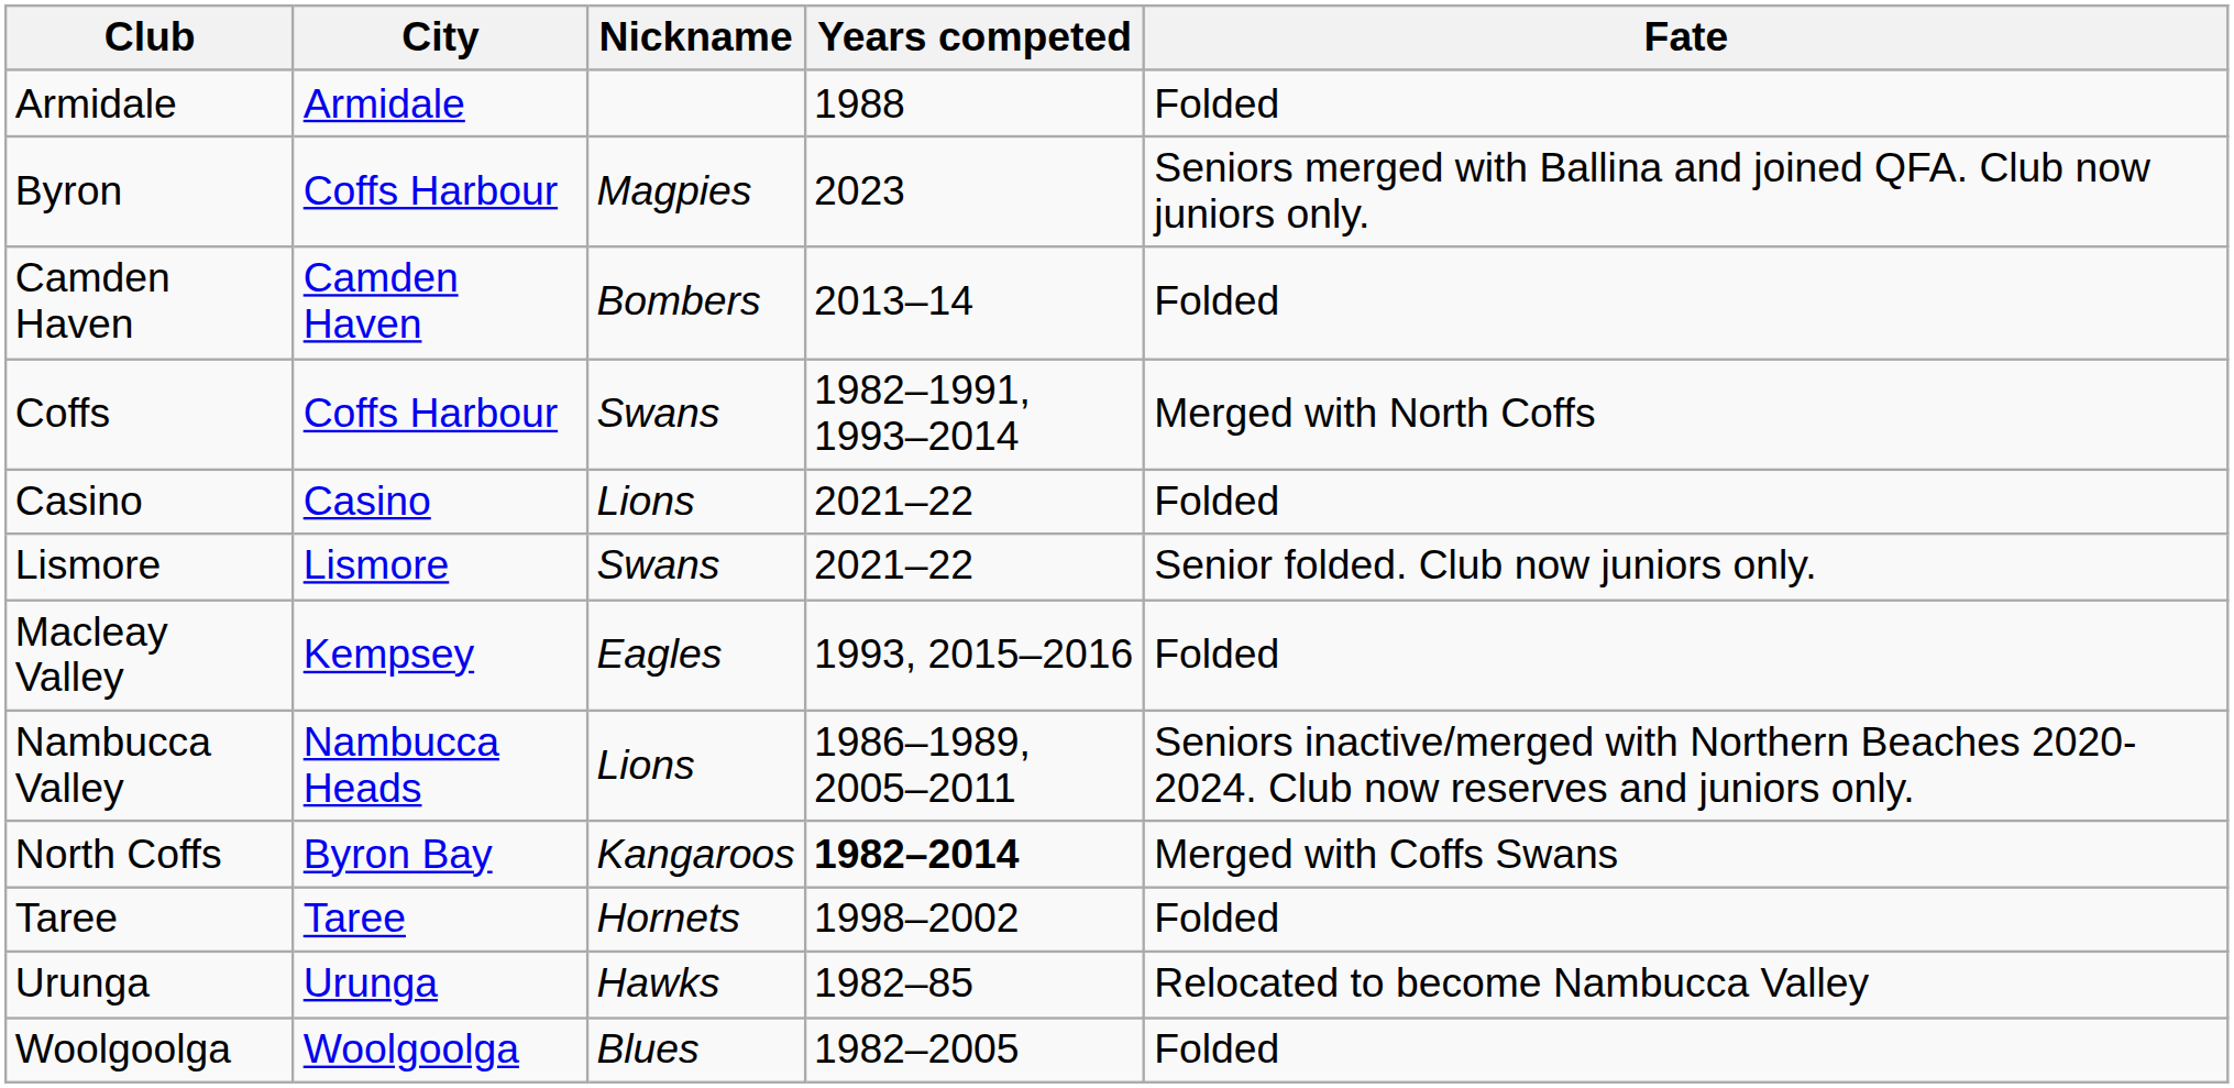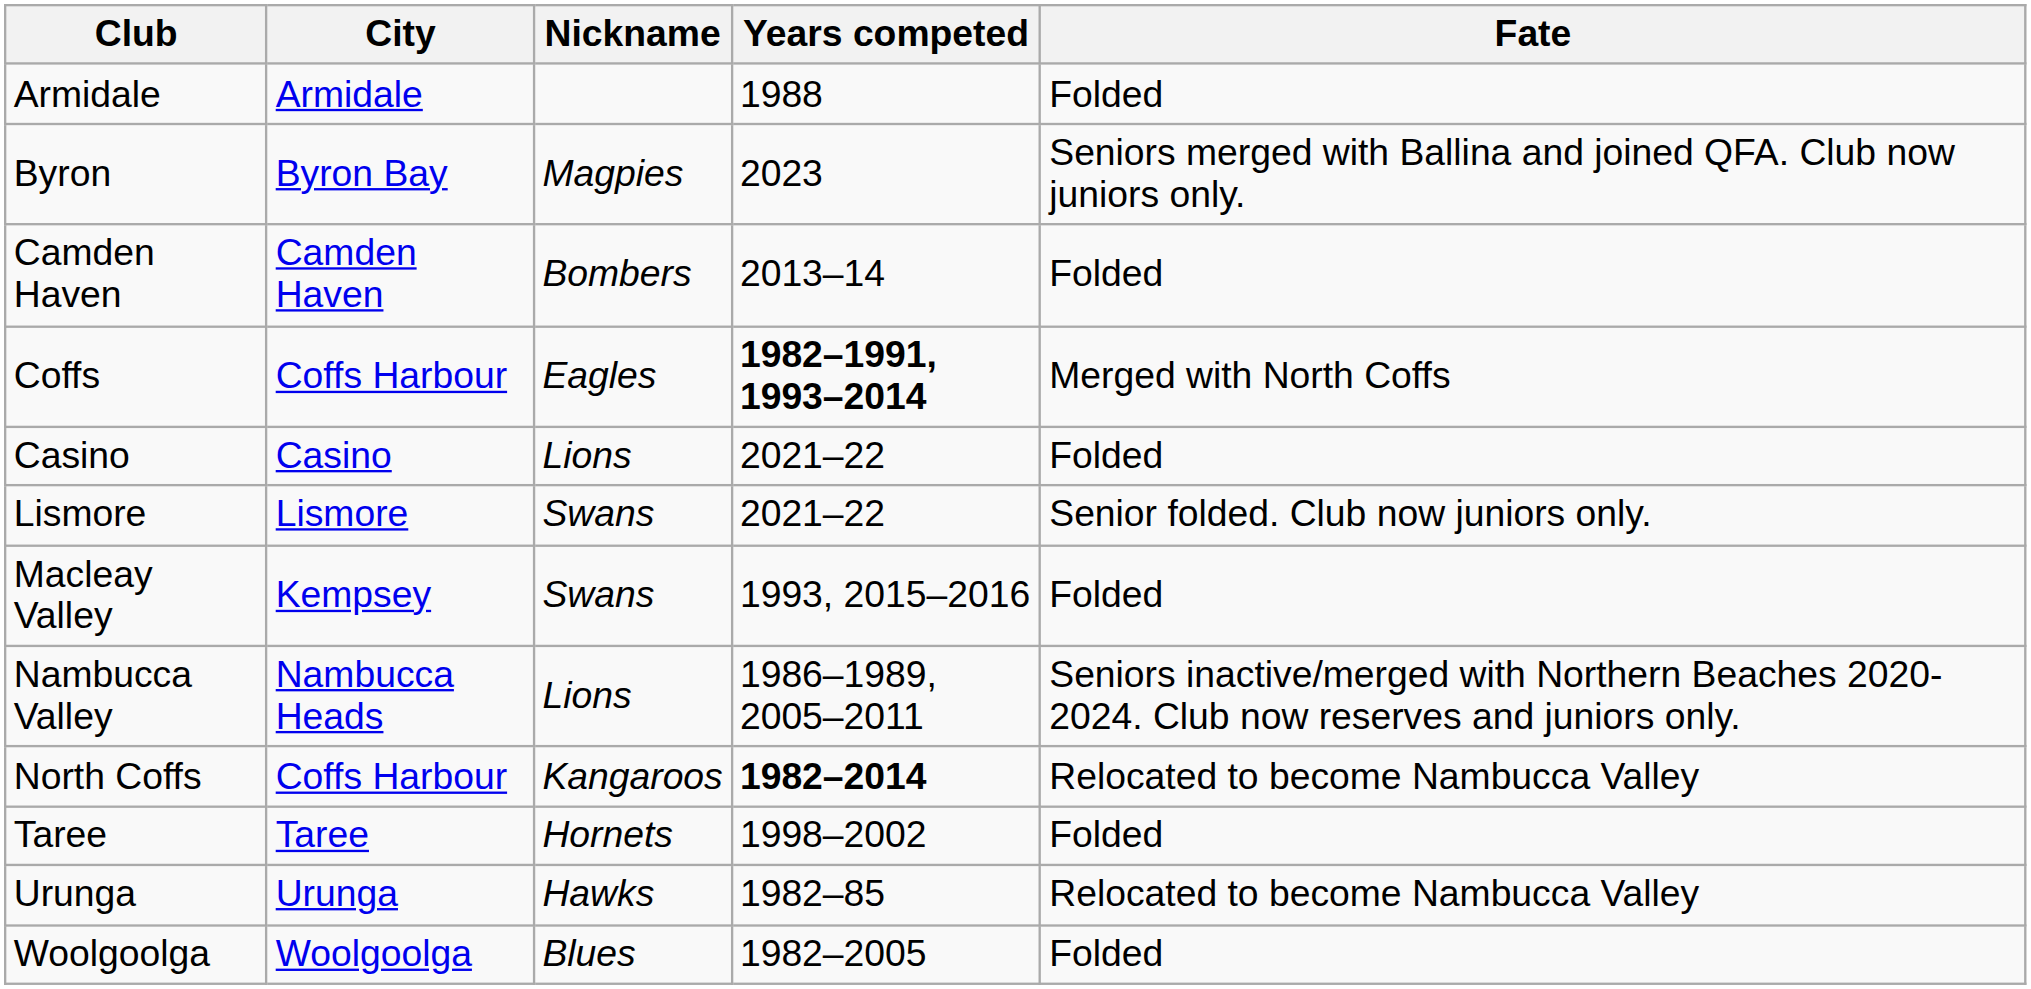 <table class="wikitable">
 <tr>
 <th>Club</th>
 <th>City</th>
 <th>Nickname</th>
 <th>Years competed</th>
 <th>Fate</th>
 </tr>
 <tr>
 <td>Armidale</td>
 <td><a href='#'>Armidale</a></td>
 <td></td>
 <td>1988</td>
 <td>Folded</td>
 </tr>
 <tr>
 <td>Byron</td>
-<td><a href='#'>Coffs Harbour</a></td>
+<td><a href='#'>Byron Bay</a></td>
 <td><em>Magpies</em></td>
 <td>2023</td>
 <td>Seniors merged with Ballina and joined QFA. Club now juniors only.</td>
 </tr>
 <tr>
 <td>Camden Haven</td>
 <td><a href='#'>Camden Haven</a></td>
 <td><em>Bombers</em></td>
 <td>2013–14</td>
 <td>Folded</td>
 </tr>
 <tr>
 <td>Coffs</td>
 <td><a href='#'>Coffs Harbour</a></td>
-<td><em>Swans</em></td>
-<td>1982–1991, 1993–2014</td>
+<td><em>Eagles</em></td>
+<td><strong>1982–1991, 1993–2014</strong></td>
 <td>Merged with North Coffs</td>
 </tr>
 <tr>
 <td>Casino</td>
 <td><a href='#'>Casino</a></td>
 <td><em>Lions</em></td>
 <td>2021–22</td>
 <td>Folded</td>
 </tr>
 <tr>
 <td>Lismore</td>
 <td><a href='#'>Lismore</a></td>
 <td><em>Swans</em></td>
 <td>2021–22</td>
 <td>Senior folded. Club now juniors only.</td>
 </tr>
 <tr>
 <td>Macleay Valley</td>
 <td><a href='#'>Kempsey</a></td>
-<td><em>Eagles</em></td>
+<td><em>Swans</em></td>
 <td>1993, 2015–2016</td>
 <td>Folded</td>
 </tr>
 <tr>
 <td>Nambucca Valley</td>
 <td><a href='#'>Nambucca Heads</a></td>
 <td><em>Lions</em></td>
 <td>1986–1989, 2005–2011</td>
 <td>Seniors inactive/merged with Northern Beaches 2020-2024. Club now reserves and juniors only.</td>
 </tr>
 <tr>
 <td>North Coffs</td>
-<td><a href='#'>Byron Bay</a></td>
+<td><a href='#'>Coffs Harbour</a></td>
 <td><em>Kangaroos</em></td>
 <td><strong>1982–2014</strong></td>
-<td>Merged with Coffs Swans</td>
+<td>Relocated to become Nambucca Valley</td>
 </tr>
 <tr>
 <td>Taree</td>
 <td><a href='#'>Taree</a></td>
 <td><em>Hornets</em></td>
 <td>1998–2002</td>
 <td>Folded</td>
 </tr>
 <tr>
 <td>Urunga</td>
 <td><a href='#'>Urunga</a></td>
 <td><em>Hawks</em></td>
 <td>1982–85</td>
 <td>Relocated to become Nambucca Valley</td>
 </tr>
 <tr>
 <td>Woolgoolga</td>
 <td><a href='#'>Woolgoolga</a></td>
 <td><em>Blues</em></td>
 <td>1982–2005</td>
 <td>Folded</td>
 </tr>
 </table>
